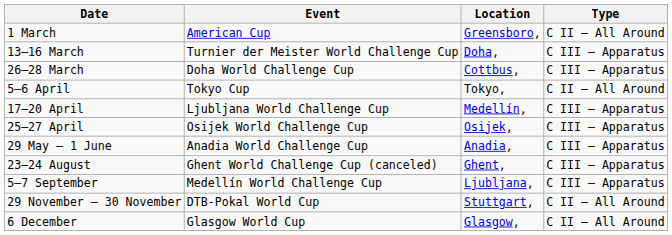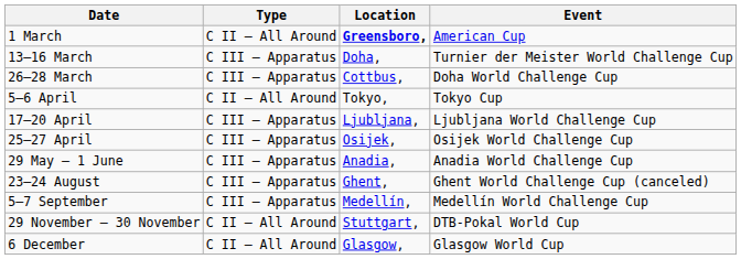 <table class="wikitable sortable">
 <tr>
 <th>Date</th>
+<th>Type</th>
+<th>Location</th>
 <th>Event</th>
-<th>Location</th>
-<th>Type</th>
 </tr>
 <tr>
 <td>1 March</td>
+<td>C II – All Around</td>
+<td><strong><a href='#'>Greensboro</a>, </strong></td>
 <td><a href='#'>American Cup</a></td>
-<td><a href='#'>Greensboro</a>, </td>
-<td>C II – All Around</td>
 </tr>
 <tr>
 <td>13–16 March</td>
+<td>C III – Apparatus</td>
+<td><a href='#'>Doha</a>, </td>
 <td>Turnier der Meister World Challenge Cup</td>
-<td><a href='#'>Doha</a>, </td>
-<td>C III – Apparatus</td>
 </tr>
 <tr>
 <td>26–28 March</td>
+<td>C III – Apparatus</td>
+<td><a href='#'>Cottbus</a>, </td>
 <td>Doha World Challenge Cup</td>
-<td><a href='#'>Cottbus</a>, </td>
-<td>C III – Apparatus</td>
 </tr>
 <tr>
 <td>5–6 April</td>
+<td>C II – All Around</td>
+<td>Tokyo, </td>
 <td>Tokyo Cup</td>
-<td>Tokyo, </td>
-<td>C II – All Around</td>
 </tr>
 <tr>
 <td>17–20 April</td>
+<td>C III – Apparatus</td>
+<td><a href='#'>Ljubljana</a>, </td>
 <td>Ljubljana World Challenge Cup</td>
-<td><a href='#'>Medellín</a>, </td>
-<td>C III – Apparatus</td>
 </tr>
 <tr>
 <td>25–27 April</td>
+<td>C III – Apparatus</td>
+<td><a href='#'>Osijek</a>, </td>
 <td>Osijek World Challenge Cup</td>
-<td><a href='#'>Osijek</a>, </td>
-<td>C III – Apparatus</td>
 </tr>
 <tr>
 <td>29 May – 1 June</td>
+<td>C III – Apparatus</td>
+<td><a href='#'>Anadia</a>, </td>
 <td>Anadia World Challenge Cup</td>
-<td><a href='#'>Anadia</a>, </td>
-<td>C III – Apparatus</td>
 </tr>
 <tr>
 <td>23–24 August</td>
+<td>C III – Apparatus</td>
+<td><a href='#'>Ghent</a>, </td>
 <td>Ghent World Challenge Cup (canceled)</td>
-<td><a href='#'>Ghent</a>, </td>
-<td>C III – Apparatus</td>
 </tr>
 <tr>
 <td>5–7 September</td>
+<td>C III – Apparatus</td>
+<td><a href='#'>Medellín</a>, </td>
 <td>Medellín World Challenge Cup</td>
-<td><a href='#'>Ljubljana</a>, </td>
-<td>C III – Apparatus</td>
 </tr>
 <tr>
 <td>29 November – 30 November</td>
+<td>C II – All Around</td>
+<td><a href='#'>Stuttgart</a>, </td>
 <td>DTB-Pokal World Cup</td>
-<td><a href='#'>Stuttgart</a>, </td>
-<td>C II – All Around</td>
 </tr>
 <tr>
 <td>6 December</td>
+<td>C II – All Around</td>
+<td><a href='#'>Glasgow</a>, </td>
 <td>Glasgow World Cup</td>
-<td><a href='#'>Glasgow</a>, </td>
-<td>C II – All Around</td>
 </tr>
 </table>
